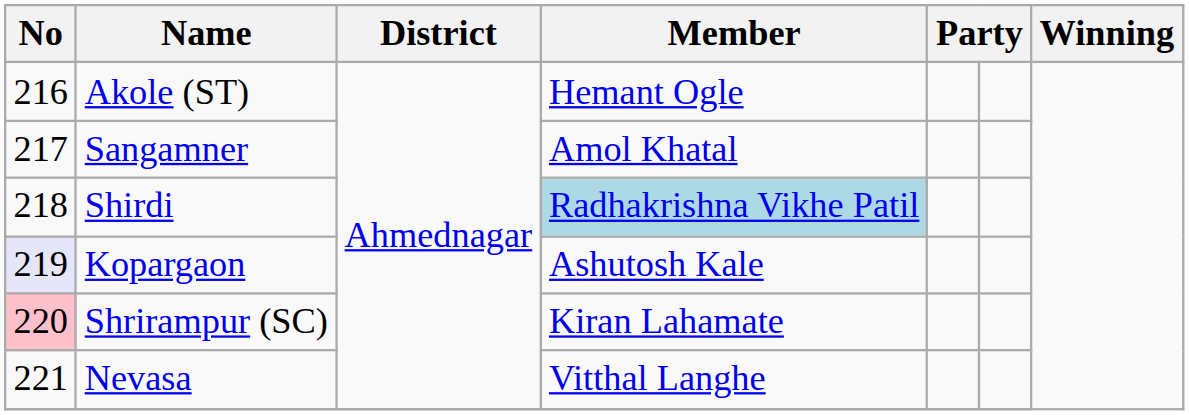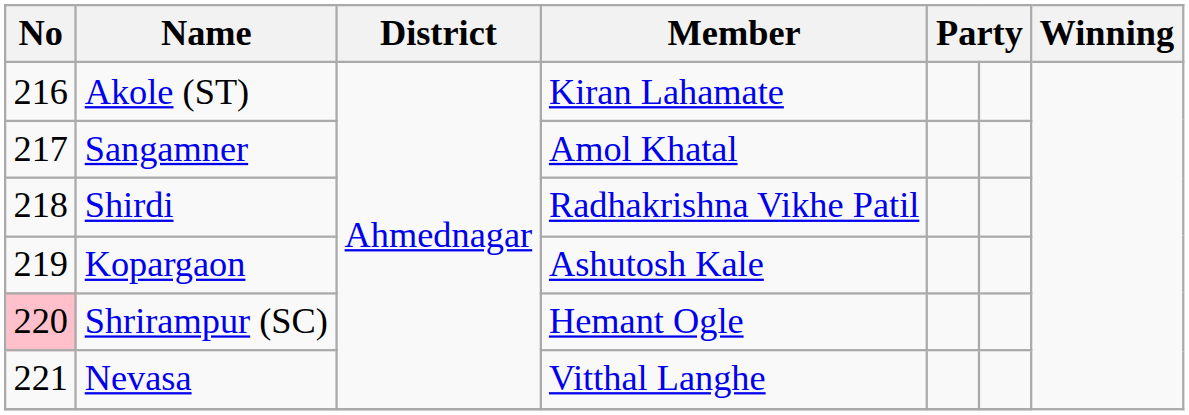 <table class="wikitable">
 <tr>
 <th>No</th>
 <th>Name</th>
 <th>District</th>
 <th>Member</th>
 <th colspan="2">Party</th>
 <th colspan=2>Winning<br></th>
 </tr>
 <tr>
 <td>216</td>
 <td><a href='#'>Akole</a> (ST)</td>
 <td rowspan="6"><a href='#'>Ahmednagar</a></td>
-<td><a href='#'>Hemant Ogle</a></td>
+<td><a href='#'>Kiran Lahamate</a></td>
 <td></td>
 <td></td>
 </tr>
 <tr>
 <td>217</td>
 <td><a href='#'>Sangamner</a></td>
 <td><a href='#'>Amol Khatal</a></td>
 <td></td>
 <td></td>
 </tr>
 <tr>
 <td>218</td>
 <td><a href='#'>Shirdi</a></td>
-<td style="background: lightblue;"><a href='#'>Radhakrishna Vikhe Patil</a></td>
+<td><a href='#'>Radhakrishna Vikhe Patil</a></td>
 <td></td>
 <td></td>
 </tr>
 <tr>
-<td style="background: lavender;">219</td>
+<td>219</td>
 <td><a href='#'>Kopargaon</a></td>
 <td><a href='#'>Ashutosh Kale</a></td>
 <td></td>
 <td></td>
 </tr>
 <tr>
 <td style="background: pink;">220</td>
 <td><a href='#'>Shrirampur</a> (SC)</td>
-<td><a href='#'>Kiran Lahamate</a></td>
+<td><a href='#'>Hemant Ogle</a></td>
 <td></td>
 <td></td>
 </tr>
 <tr>
 <td>221</td>
 <td><a href='#'>Nevasa</a></td>
 <td><a href='#'>Vitthal Langhe</a></td>
 <td></td>
 <td></td>
 </tr>
 <tr>
 </tr>
 </table>
